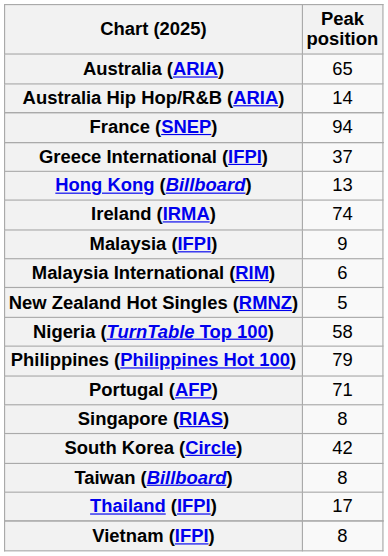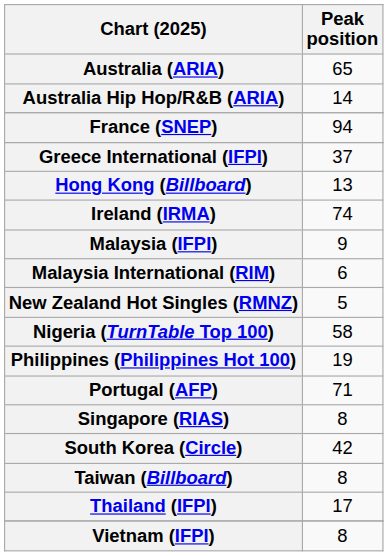 <table class="wikitable sortable plainrowheaders" style="text-align:center">
 <tr>
 <th scope="col">Chart (2025)</th>
 <th scope="col">Peak<br>position</th>
 </tr>
 <tr>
 <th scope="row">Australia (<a href='#'>ARIA</a>)</th>
 <td>65</td>
 </tr>
 <tr>
 <th scope="row">Australia Hip Hop/R&B (<a href='#'>ARIA</a>)</th>
 <td>14</td>
 </tr>
 <tr>
 </tr>
 <tr>
 </tr>
 <tr>
 <th scope="row">France (<a href='#'>SNEP</a>)</th>
 <td>94</td>
 </tr>
 <tr>
 </tr>
 <tr>
 <th scope="row">Greece International (<a href='#'>IFPI</a>)</th>
 <td>37</td>
 </tr>
 <tr>
 <th scope="row"><a href='#'>Hong Kong</a> (<em><a href='#'>Billboard</a></em>)</th>
 <td>13</td>
 </tr>
 <tr>
 <th scope="row">Ireland (<a href='#'>IRMA</a>)</th>
 <td>74</td>
 </tr>
 <tr>
 <th scope="row">Malaysia (<a href='#'>IFPI</a>)</th>
 <td>9</td>
 </tr>
 <tr>
 <th scope="row">Malaysia International (<a href='#'>RIM</a>)</th>
 <td>6</td>
 </tr>
 <tr>
 <th scope="row">New Zealand Hot Singles (<a href='#'>RMNZ</a>)</th>
 <td>5</td>
 </tr>
 <tr>
 <th scope="row">Nigeria (<a href='#'><em>TurnTable</em> Top 100</a>)</th>
 <td>58</td>
 </tr>
 <tr>
 <th scope="row">Philippines (<a href='#'>Philippines Hot 100</a>)</th>
-<td>79</td>
+<td>19</td>
 </tr>
 <tr>
 <th scope="row">Portugal (<a href='#'>AFP</a>)</th>
 <td>71</td>
 </tr>
 <tr>
 <th scope="row">Singapore (<a href='#'>RIAS</a>)</th>
 <td>8</td>
 </tr>
 <tr>
 <th scope="row">South Korea (<a href='#'>Circle</a>)</th>
 <td>42</td>
 </tr>
 <tr>
 <th scope="row">Taiwan (<em><a href='#'>Billboard</a></em>)</th>
 <td>8</td>
 </tr>
 <tr>
 <th scope="row"><a href='#'>Thailand</a> (<a href='#'>IFPI</a>)</th>
 <td>17</td>
 </tr>
 <tr>
 </tr>
 <tr>
 </tr>
 <tr>
 </tr>
 <tr>
 <th scope="row">Vietnam (<a href='#'>IFPI</a>)</th>
 <td>8</td>
 </tr>
 </table>
